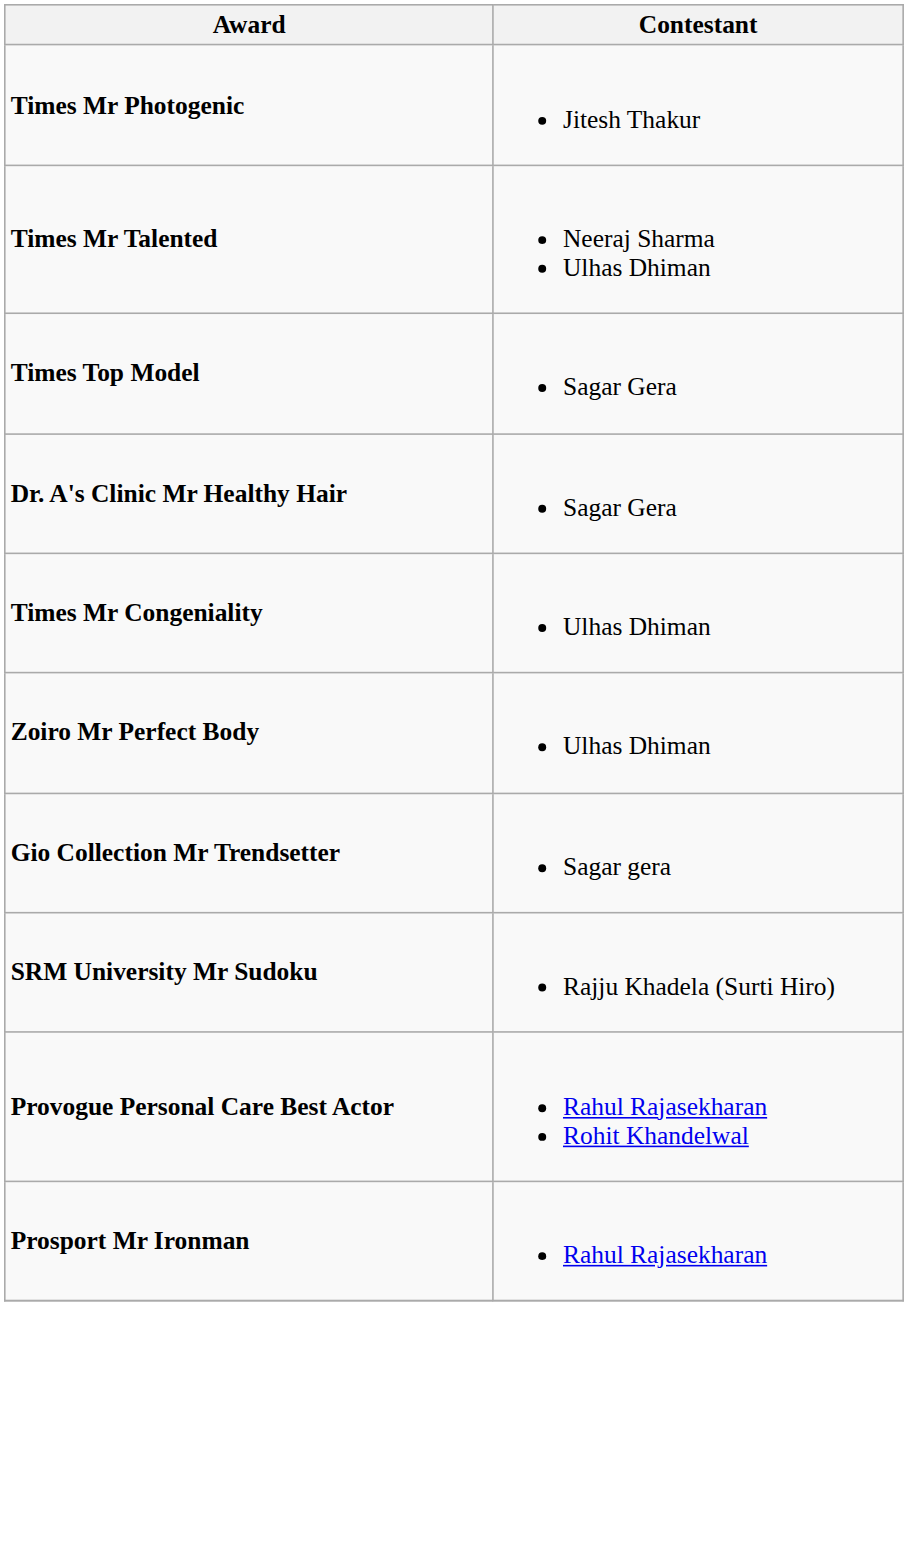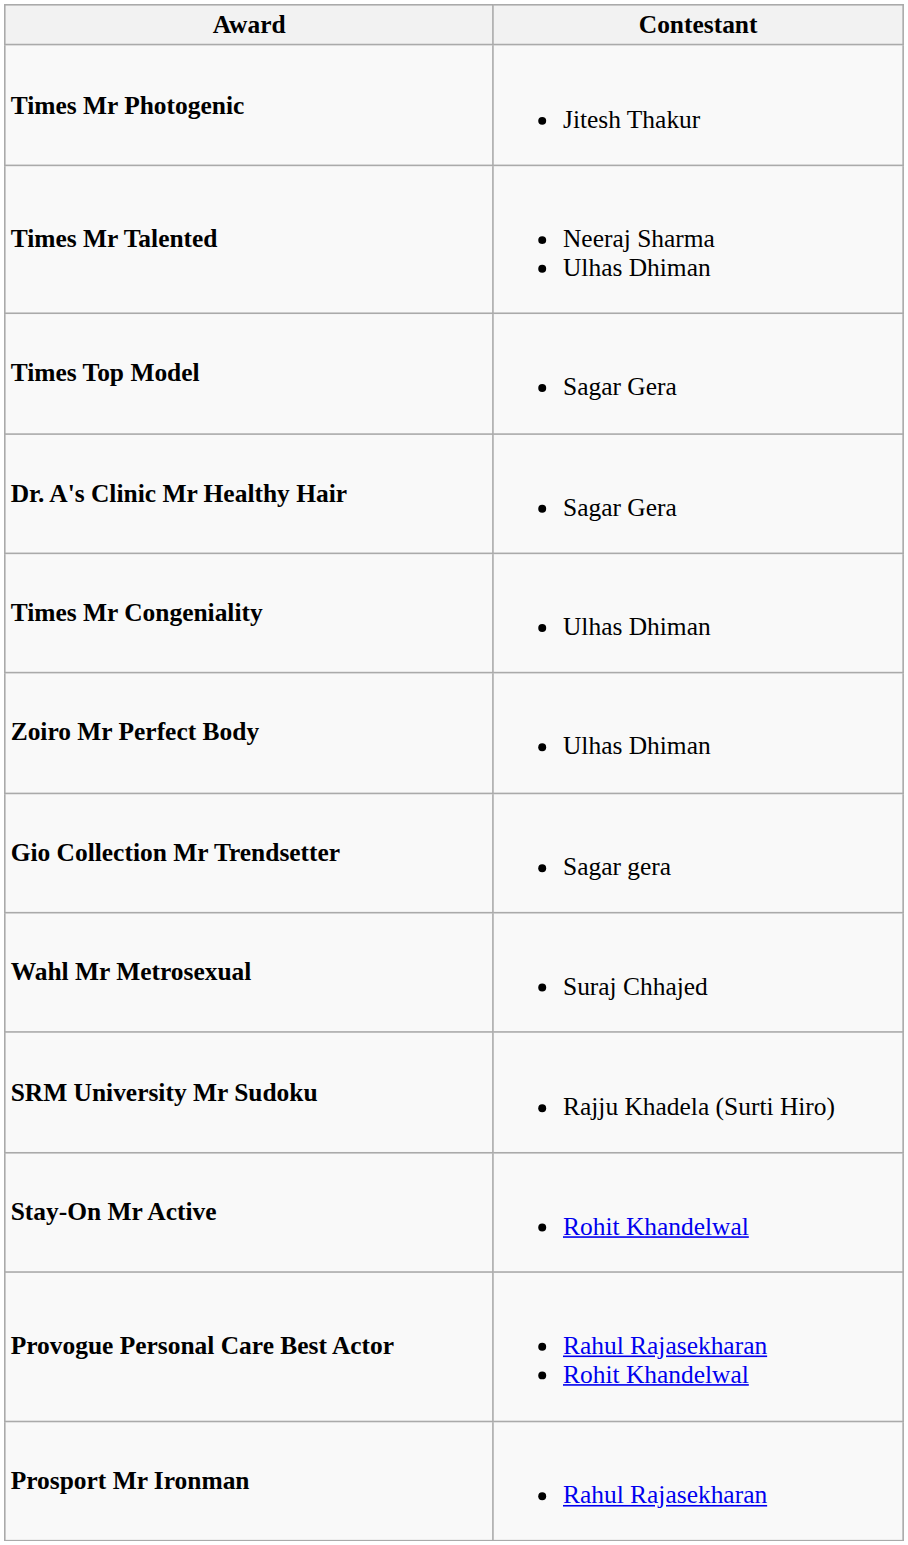 <table class="wikitable">
 <tr>
 <th width="300">Award</th>
 <th width="250">Contestant</th>
 </tr>
 <tr>
 <td><strong>Times Mr Photogenic</strong></td>
 <td><br><ul><li>Jitesh Thakur</li></ul></td>
 </tr>
 <tr>
 <td><strong>Times Mr Talented</strong></td>
 <td><br><ul><li>Neeraj Sharma</li><li>Ulhas Dhiman</li></ul></td>
 </tr>
 <tr>
 <td><strong>Times Top Model</strong></td>
 <td><br><ul><li>Sagar Gera</li></ul></td>
 </tr>
 <tr>
 <td><strong>Dr. A's Clinic Mr Healthy Hair</strong></td>
 <td><br><ul><li>Sagar Gera</li></ul></td>
 </tr>
 <tr>
 <td><strong>Times Mr Congeniality</strong></td>
 <td><br><ul><li>Ulhas Dhiman</li></ul></td>
 </tr>
 <tr>
 <td><strong>Zoiro Mr Perfect Body</strong></td>
 <td><br><ul><li>Ulhas Dhiman</li></ul></td>
 </tr>
 <tr>
 <td><strong>Gio Collection Mr Trendsetter</strong></td>
 <td><br><ul><li>Sagar gera</li></ul></td>
 </tr>
 <tr>
+<td><strong>Wahl Mr Metrosexual</strong></td>
+<td><br><ul><li>Suraj Chhajed</li></ul></td>
+</tr>
+<tr>
 <td><strong>SRM University Mr Sudoku</strong></td>
 <td><br><ul><li>Rajju Khadela (Surti Hiro)</li></ul></td>
+</tr>
+<tr>
+<td><strong>Stay-On Mr Active</strong></td>
+<td><br><ul><li><a href='#'>Rohit Khandelwal</a></li></ul></td>
 </tr>
 <tr>
 <td><strong>Provogue Personal Care Best Actor</strong></td>
 <td><br><ul><li><a href='#'>Rahul Rajasekharan</a></li><li><a href='#'>Rohit Khandelwal</a></li></ul></td>
 </tr>
 <tr>
 <td><strong> Prosport Mr Ironman</strong></td>
 <td><br><ul><li><a href='#'>Rahul Rajasekharan</a></li></ul></td>
 </tr>
 <tr>
 </tr>
 </table>
